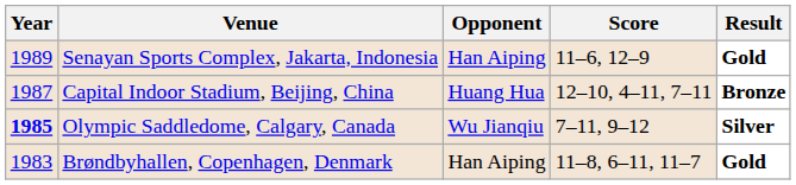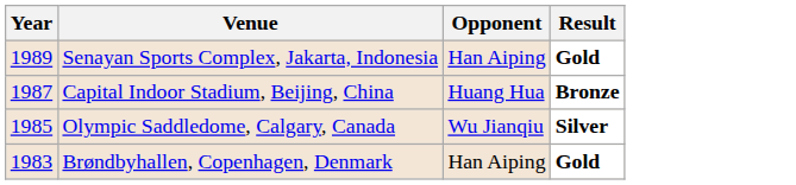 <table class="sortable wikitable" style="font-size: 90%;">
 <tr>
 <th>Year</th>
 <th>Venue</th>
 <th>Opponent</th>
-<th>Score</th>
 <th>Result</th>
 </tr>
 <tr style="background:#F3E6D7">
 <td align="center"><a href='#'>1989</a></td>
 <td align="left"><a href='#'>Senayan Sports Complex</a>, <a href='#'>Jakarta, Indonesia</a></td>
 <td align="left"> <a href='#'>Han Aiping</a></td>
-<td align="left">11–6, 12–9</td>
 <td style="text-align:left; background:white"> <strong>Gold</strong></td>
 </tr>
 <tr style="background:#F3E6D7">
 <td align="center"><a href='#'>1987</a></td>
 <td align="left"><a href='#'>Capital Indoor Stadium</a>, <a href='#'>Beijing</a>, <a href='#'>China</a></td>
 <td align="left"> <a href='#'>Huang Hua</a></td>
-<td align="left">12–10, 4–11, 7–11</td>
 <td style="text-align:left; background:white"> <strong>Bronze</strong></td>
 </tr>
 <tr style="background:#F3E6D7">
-<td align="center"><strong><a href='#'>1985</a></strong></td>
+<td align="center"><a href='#'>1985</a></td>
 <td align="left"><a href='#'>Olympic Saddledome</a>, <a href='#'>Calgary</a>, <a href='#'>Canada</a></td>
 <td align="left"> <a href='#'>Wu Jianqiu</a></td>
-<td align="left">7–11, 9–12</td>
 <td style="text-align:left; background:white"> <strong>Silver</strong></td>
 </tr>
 <tr style="background:#F3E6D7">
 <td align="center"><a href='#'>1983</a></td>
 <td align="left"><a href='#'>Brøndbyhallen</a>, <a href='#'>Copenhagen</a>, <a href='#'>Denmark</a></td>
 <td align="left"> Han Aiping</td>
-<td align="left">11–8, 6–11, 11–7</td>
 <td style="text-align:left; background:white"> <strong>Gold</strong></td>
 </tr>
 </table>
